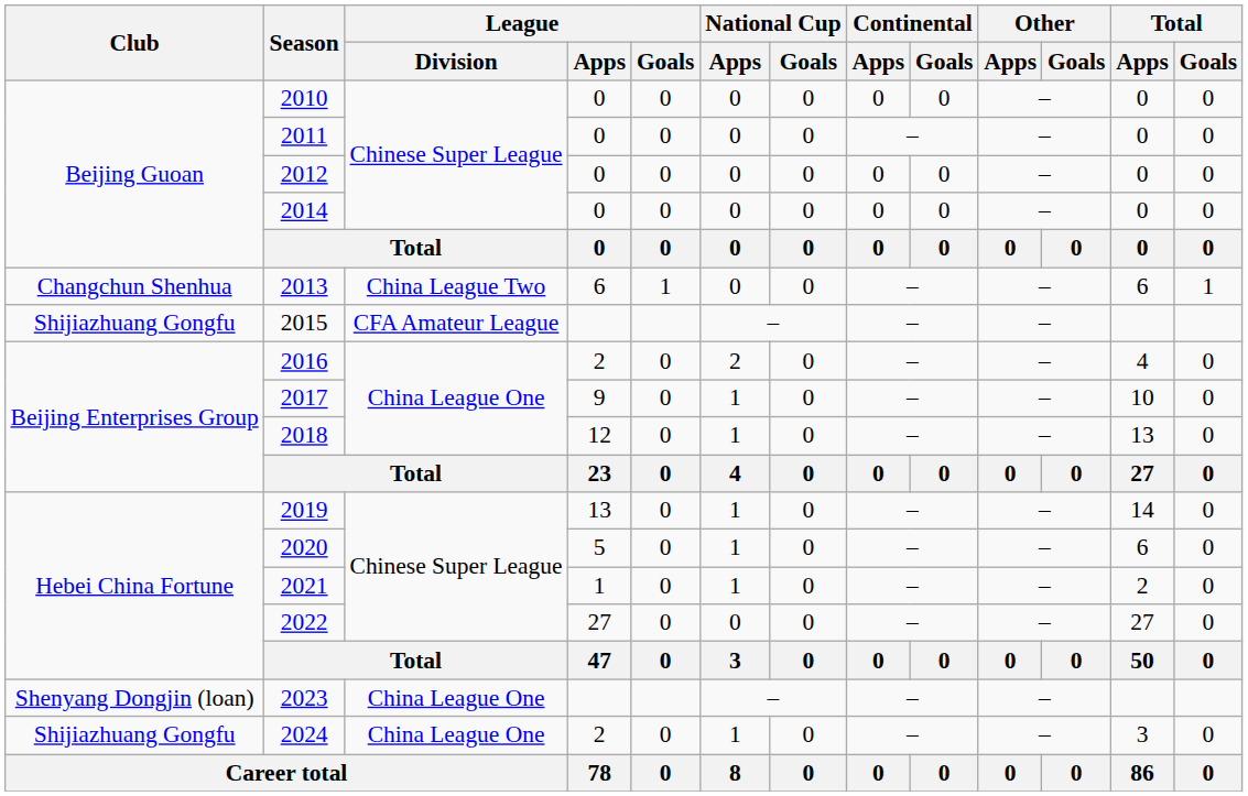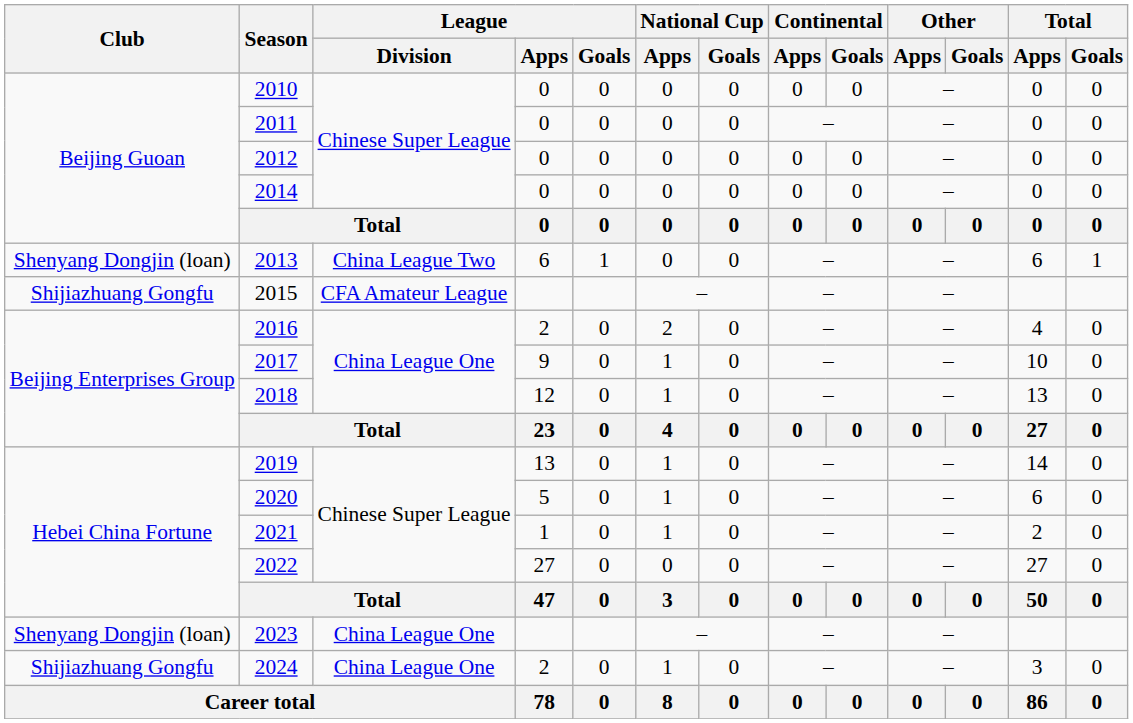 <table class="wikitable" style="text-align: center">
 <tr>
 <th rowspan="2">Club</th>
 <th rowspan="2">Season</th>
 <th colspan="3">League</th>
 <th colspan="2">National Cup</th>
 <th colspan="2">Continental</th>
 <th colspan="2">Other</th>
 <th colspan="2">Total</th>
 </tr>
 <tr>
 <th>Division</th>
 <th>Apps</th>
 <th>Goals</th>
 <th>Apps</th>
 <th>Goals</th>
 <th>Apps</th>
 <th>Goals</th>
 <th>Apps</th>
 <th>Goals</th>
 <th>Apps</th>
 <th>Goals</th>
 </tr>
 <tr>
 <td rowspan=5><a href='#'>Beijing Guoan</a></td>
 <td><a href='#'>2010</a></td>
 <td rowspan=4><a href='#'>Chinese Super League</a></td>
 <td>0</td>
 <td>0</td>
 <td>0</td>
 <td>0</td>
 <td>0</td>
 <td>0</td>
 <td colspan="2">–</td>
 <td>0</td>
 <td>0</td>
 </tr>
 <tr>
 <td><a href='#'>2011</a></td>
 <td>0</td>
 <td>0</td>
 <td>0</td>
 <td>0</td>
 <td colspan="2">–</td>
 <td colspan="2">–</td>
 <td>0</td>
 <td>0</td>
 </tr>
 <tr>
 <td><a href='#'>2012</a></td>
 <td>0</td>
 <td>0</td>
 <td>0</td>
 <td>0</td>
 <td>0</td>
 <td>0</td>
 <td colspan="2">–</td>
 <td>0</td>
 <td>0</td>
 </tr>
 <tr>
 <td><a href='#'>2014</a></td>
 <td>0</td>
 <td>0</td>
 <td>0</td>
 <td>0</td>
 <td>0</td>
 <td>0</td>
 <td colspan="2">–</td>
 <td>0</td>
 <td>0</td>
 </tr>
 <tr>
 <th colspan="2"><strong>Total</strong></th>
 <th>0</th>
 <th>0</th>
 <th>0</th>
 <th>0</th>
 <th>0</th>
 <th>0</th>
 <th>0</th>
 <th>0</th>
 <th>0</th>
 <th>0</th>
 </tr>
 <tr>
-<td><a href='#'>Changchun Shenhua</a></td>
+<td><a href='#'>Shenyang Dongjin</a> (loan)</td>
 <td><a href='#'>2013</a></td>
 <td><a href='#'>China League Two</a></td>
 <td>6</td>
 <td>1</td>
 <td>0</td>
 <td>0</td>
 <td colspan="2">–</td>
 <td colspan="2">–</td>
 <td>6</td>
 <td>1</td>
 </tr>
 <tr>
 <td><a href='#'>Shijiazhuang Gongfu</a></td>
 <td>2015</td>
 <td><a href='#'>CFA Amateur League</a></td>
 <td></td>
 <td></td>
 <td colspan="2">–</td>
 <td colspan="2">–</td>
 <td colspan="2">–</td>
 <td></td>
 <td></td>
 </tr>
 <tr>
 <td rowspan="4"><a href='#'>Beijing Enterprises Group</a></td>
 <td><a href='#'>2016</a></td>
 <td rowspan="3"><a href='#'>China League One</a></td>
 <td>2</td>
 <td>0</td>
 <td>2</td>
 <td>0</td>
 <td colspan="2">–</td>
 <td colspan="2">–</td>
 <td>4</td>
 <td>0</td>
 </tr>
 <tr>
 <td><a href='#'>2017</a></td>
 <td>9</td>
 <td>0</td>
 <td>1</td>
 <td>0</td>
 <td colspan="2">–</td>
 <td colspan="2">–</td>
 <td>10</td>
 <td>0</td>
 </tr>
 <tr>
 <td><a href='#'>2018</a></td>
 <td>12</td>
 <td>0</td>
 <td>1</td>
 <td>0</td>
 <td colspan="2">–</td>
 <td colspan="2">–</td>
 <td>13</td>
 <td>0</td>
 </tr>
 <tr>
 <th colspan="2"><strong>Total</strong></th>
 <th>23</th>
 <th>0</th>
 <th>4</th>
 <th>0</th>
 <th>0</th>
 <th>0</th>
 <th>0</th>
 <th>0</th>
 <th>27</th>
 <th>0</th>
 </tr>
 <tr>
 <td rowspan=5><a href='#'>Hebei China Fortune</a></td>
 <td><a href='#'>2019</a></td>
 <td rowspan=4>Chinese Super League</td>
 <td>13</td>
 <td>0</td>
 <td>1</td>
 <td>0</td>
 <td colspan="2">–</td>
 <td colspan="2">–</td>
 <td>14</td>
 <td>0</td>
 </tr>
 <tr>
 <td><a href='#'>2020</a></td>
 <td>5</td>
 <td>0</td>
 <td>1</td>
 <td>0</td>
 <td colspan="2">–</td>
 <td colspan="2">–</td>
 <td>6</td>
 <td>0</td>
 </tr>
 <tr>
 <td><a href='#'>2021</a></td>
 <td>1</td>
 <td>0</td>
 <td>1</td>
 <td>0</td>
 <td colspan="2">–</td>
 <td colspan="2">–</td>
 <td>2</td>
 <td>0</td>
 </tr>
 <tr>
 <td><a href='#'>2022</a></td>
 <td>27</td>
 <td>0</td>
 <td>0</td>
 <td>0</td>
 <td colspan="2">–</td>
 <td colspan="2">–</td>
 <td>27</td>
 <td>0</td>
 </tr>
 <tr>
 <th colspan="2"><strong>Total</strong></th>
 <th>47</th>
 <th>0</th>
 <th>3</th>
 <th>0</th>
 <th>0</th>
 <th>0</th>
 <th>0</th>
 <th>0</th>
 <th>50</th>
 <th>0</th>
 </tr>
 <tr>
 <td><a href='#'>Shenyang Dongjin</a> (loan)</td>
 <td><a href='#'>2023</a></td>
 <td><a href='#'>China League One</a></td>
 <td></td>
 <td></td>
 <td colspan="2">–</td>
 <td colspan="2">–</td>
 <td colspan="2">–</td>
 <td></td>
 <td></td>
 </tr>
 <tr>
 <td><a href='#'>Shijiazhuang Gongfu</a></td>
 <td><a href='#'>2024</a></td>
 <td><a href='#'>China League One</a></td>
 <td>2</td>
 <td>0</td>
 <td>1</td>
 <td>0</td>
 <td colspan="2">–</td>
 <td colspan="2">–</td>
 <td>3</td>
 <td>0</td>
 </tr>
 <tr>
 <th colspan=3>Career total</th>
 <th>78</th>
 <th>0</th>
 <th>8</th>
 <th>0</th>
 <th>0</th>
 <th>0</th>
 <th>0</th>
 <th>0</th>
 <th>86</th>
 <th>0</th>
 </tr>
 </table>
